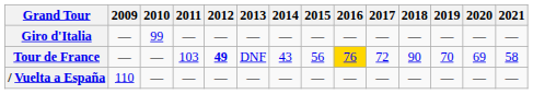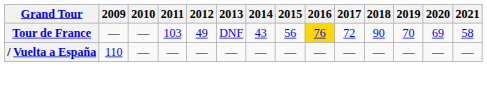 <table class="wikitable plainrowheaders">
 <tr>
 <th scope="col"><a href='#'>Grand Tour</a></th>
 <th scope="col">2009</th>
 <th scope="col">2010</th>
 <th scope="col">2011</th>
 <th scope="col">2012</th>
 <th scope="col">2013</th>
 <th scope="col">2014</th>
 <th scope="col">2015</th>
 <th scope="col">2016</th>
 <th scope="col">2017</th>
 <th scope="col">2018</th>
 <th scope="col">2019</th>
 <th scope="col">2020</th>
 <th scope="col">2021</th>
 </tr>
 <tr style="text-align:center;">
-<th scope="row"> <a href='#'>Giro d'Italia</a></th>
-<td>—</td>
-<td><a href='#'>99</a></td>
-<td>—</td>
-<td>—</td>
-<td>—</td>
-<td>—</td>
-<td>—</td>
-<td>—</td>
-<td>—</td>
-<td>—</td>
-<td>—</td>
-<td>—</td>
-<td>—</td>
-</tr>
-<tr style="text-align:center;">
 <th scope="row"> <a href='#'>Tour de France</a></th>
 <td>—</td>
 <td>—</td>
 <td><a href='#'>103</a></td>
-<td><strong><a href='#'>49</a></strong></td>
+<td><a href='#'>49</a></td>
 <td><a href='#'>DNF</a></td>
 <td><a href='#'>43</a></td>
 <td><a href='#'>56</a></td>
 <td style="background: gold;"><a href='#'>76</a></td>
 <td><a href='#'>72</a></td>
 <td><a href='#'>90</a></td>
 <td><a href='#'>70</a></td>
 <td><a href='#'>69</a></td>
 <td><a href='#'>58</a></td>
 </tr>
 <tr style="text-align:center;">
 <th scope="row">/ <a href='#'>Vuelta a España</a></th>
 <td><a href='#'>110</a></td>
 <td>—</td>
 <td>—</td>
 <td>—</td>
 <td>—</td>
 <td>—</td>
 <td>—</td>
 <td>—</td>
 <td>—</td>
 <td>—</td>
 <td>—</td>
 <td>—</td>
 <td>—</td>
 </tr>
 </table>
